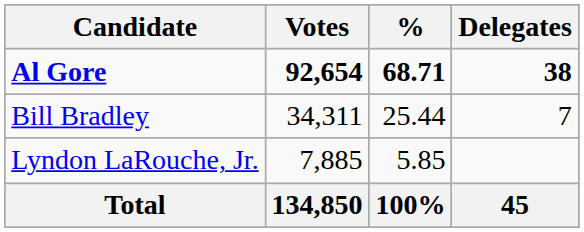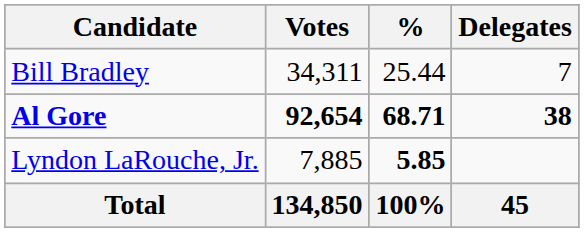 <table class="wikitable sortable" style="text-align:right;">
 <tr>
 <th>Candidate</th>
 <th>Votes</th>
 <th>%</th>
 <th>Delegates</th>
 </tr>
 <tr>
+<td style="text-align:left;" data-sort-value="Bradley, Bill"><a href='#'>Bill Bradley</a></td>
+<td>34,311</td>
+<td>25.44</td>
+<td>7</td>
+</tr>
+<tr>
 <td style="text-align:left;" data-sort-value="Gore, Al"><strong><a href='#'>Al Gore</a></strong></td>
 <td><strong>92,654</strong></td>
 <td><strong>68.71</strong></td>
 <td><strong>38</strong></td>
 </tr>
 <tr>
-<td style="text-align:left;" data-sort-value="Bradley, Bill"><a href='#'>Bill Bradley</a></td>
-<td>34,311</td>
-<td>25.44</td>
-<td>7</td>
-</tr>
-<tr>
 <td style="text-align:left;" data-sort-value="LaRouche, Jr., Lyndon"><a href='#'>Lyndon LaRouche, Jr.</a></td>
 <td>7,885</td>
-<td>5.85</td>
+<td><strong>5.85</strong></td>
 </tr>
 <tr>
 <th>Total</th>
 <th>134,850</th>
 <th>100%</th>
 <th>45</th>
 </tr>
 </table>
